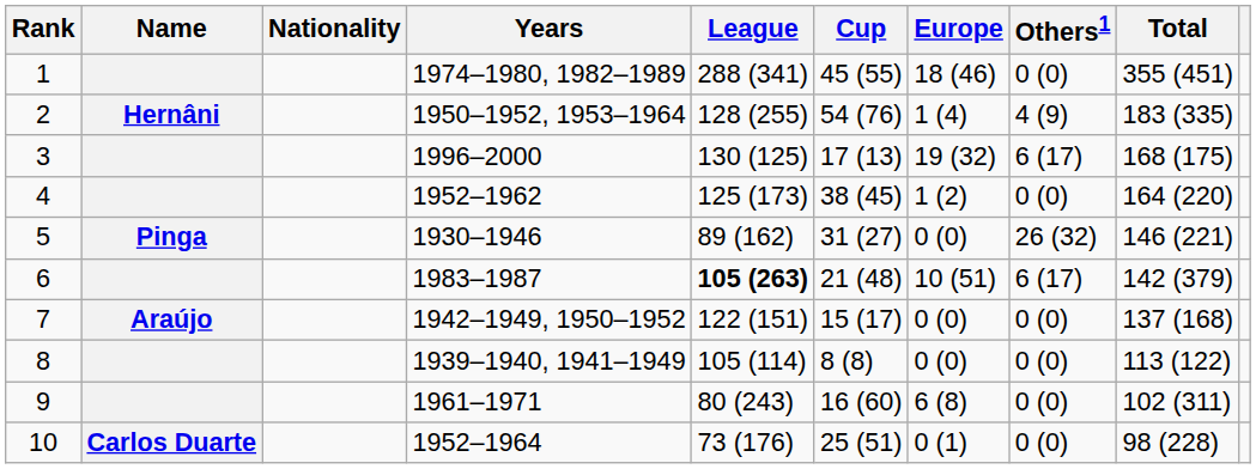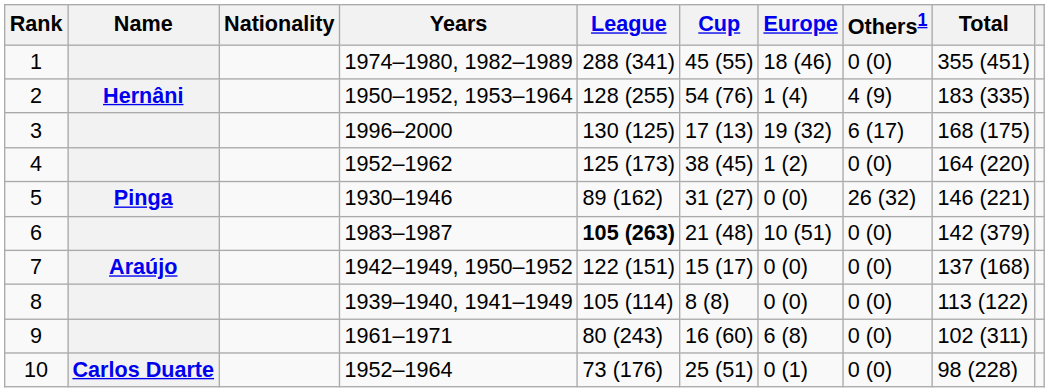 <table class="wikitable sortable plainrowheaders">
 <tr>
 <th scope="col">Rank</th>
 <th scope="col">Name</th>
 <th scope="col">Nationality</th>
 <th scope="col" data-sort-type="number">Years</th>
 <th scope="col" data-sort-type="number"><a href='#'>League</a></th>
 <th scope="col" data-sort-type="number"><a href='#'>Cup</a></th>
 <th scope="col" data-sort-type="number"><a href='#'>Europe</a></th>
 <th scope="col" data-sort-type="number">Others<sup><a href='#'>1</a></sup></th>
 <th scope="col" data-sort-type="number">Total</th>
 <th scope="col" class="unsortable"></th>
 </tr>
 <tr>
 <td align="center">1</td>
 <th scope="row"></th>
 <td></td>
 <td>1974–1980, 1982–1989</td>
 <td>288 (341)</td>
 <td>45 (55)</td>
 <td>18 (46)</td>
 <td>0 (0)</td>
 <td>355 (451)</td>
 <td></td>
 </tr>
 <tr>
 <td align="center">2</td>
 <th scope="row"><a href='#'>Hernâni</a></th>
 <td></td>
 <td>1950–1952, 1953–1964</td>
 <td>128 (255)</td>
 <td>54 (76)</td>
 <td>1 (4)</td>
 <td>4 (9)</td>
 <td>183 (335)</td>
 <td></td>
 </tr>
 <tr>
 <td align="center">3</td>
 <th scope="row"></th>
 <td></td>
 <td>1996–2000</td>
 <td>130 (125)</td>
 <td>17 (13)</td>
 <td>19 (32)</td>
 <td>6 (17)</td>
 <td>168 (175)</td>
 <td></td>
 </tr>
 <tr>
 <td align="center">4</td>
 <th scope="row"></th>
 <td></td>
 <td>1952–1962</td>
 <td>125 (173)</td>
 <td>38 (45)</td>
 <td>1 (2)</td>
 <td>0 (0)</td>
 <td>164 (220)</td>
 <td></td>
 </tr>
 <tr>
 <td align="center">5</td>
 <th scope="row"><a href='#'>Pinga</a></th>
 <td></td>
 <td>1930–1946</td>
 <td>89 (162)</td>
 <td>31 (27)</td>
 <td>0 (0)</td>
 <td>26 (32)</td>
 <td>146 (221)</td>
 <td></td>
 </tr>
 <tr>
 <td align="center">6</td>
 <th scope="row"></th>
 <td></td>
 <td>1983–1987</td>
 <td><strong>105 (263)</strong></td>
 <td>21 (48)</td>
 <td>10 (51)</td>
-<td>6 (17)</td>
+<td>0 (0)</td>
 <td>142 (379)</td>
 <td></td>
 </tr>
 <tr>
 <td align="center">7</td>
 <th scope="row"><a href='#'>Araújo</a></th>
 <td></td>
 <td>1942–1949, 1950–1952</td>
 <td>122 (151)</td>
 <td>15 (17)</td>
 <td>0 (0)</td>
 <td>0 (0)</td>
 <td>137 (168)</td>
 <td></td>
 </tr>
 <tr>
 <td align="center">8</td>
 <th scope="row"></th>
 <td></td>
 <td>1939–1940, 1941–1949</td>
 <td>105 (114)</td>
 <td>8 (8)</td>
 <td>0 (0)</td>
 <td>0 (0)</td>
 <td>113 (122)</td>
 <td></td>
 </tr>
 <tr>
 <td align="center">9</td>
 <th scope="row"></th>
 <td></td>
 <td>1961–1971</td>
 <td>80 (243)</td>
 <td>16 (60)</td>
 <td>6 (8)</td>
 <td>0 (0)</td>
 <td>102 (311)</td>
 <td></td>
 </tr>
 <tr>
 <td align="center">10</td>
 <th scope="row"><a href='#'>Carlos Duarte</a></th>
 <td></td>
 <td>1952–1964</td>
 <td>73 (176)</td>
 <td>25 (51)</td>
 <td>0 (1)</td>
 <td>0 (0)</td>
 <td>98 (228)</td>
 <td></td>
 </tr>
 </table>
